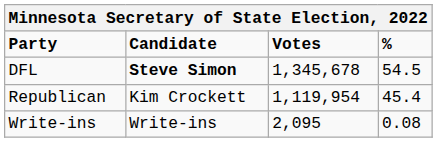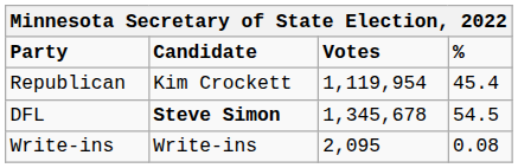 <table class="wikitable">
 <tr>
 <th colspan="4">Minnesota Secretary of State Election, 2022</th>
 </tr>
 <tr>
 <td><strong>Party</strong></td>
 <td><strong>Candidate</strong></td>
 <td><strong>Votes</strong></td>
 <td><strong>%</strong></td>
 </tr>
 <tr>
+<td>Republican</td>
+<td>Kim Crockett</td>
+<td>1,119,954</td>
+<td>45.4</td>
+</tr>
+<tr>
 <td>DFL</td>
 <td><strong>Steve Simon</strong></td>
 <td>1,345,678</td>
 <td>54.5</td>
-</tr>
-<tr>
-<td>Republican</td>
-<td>Kim Crockett</td>
-<td>1,119,954</td>
-<td>45.4</td>
 </tr>
 <tr>
 <td>Write-ins</td>
 <td>Write-ins</td>
 <td>2,095</td>
 <td>0.08</td>
 </tr>
 </table>
